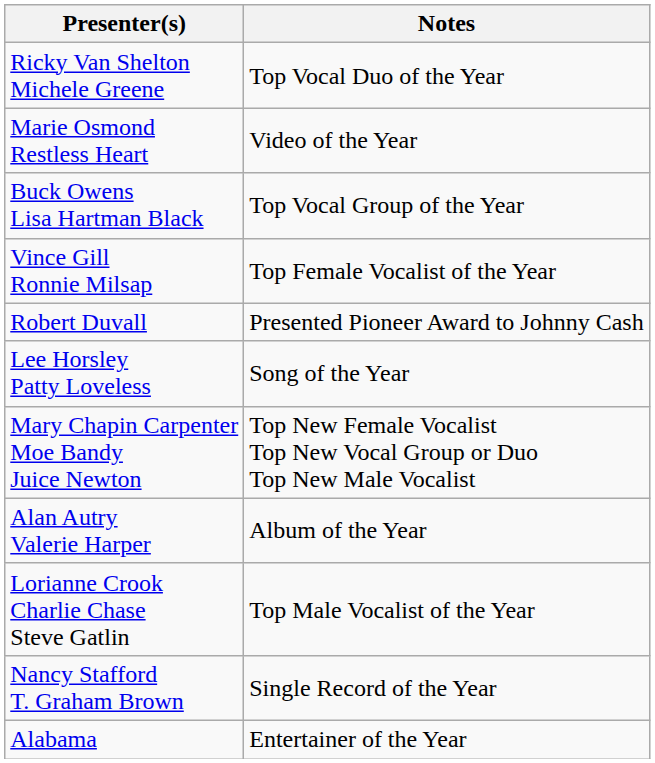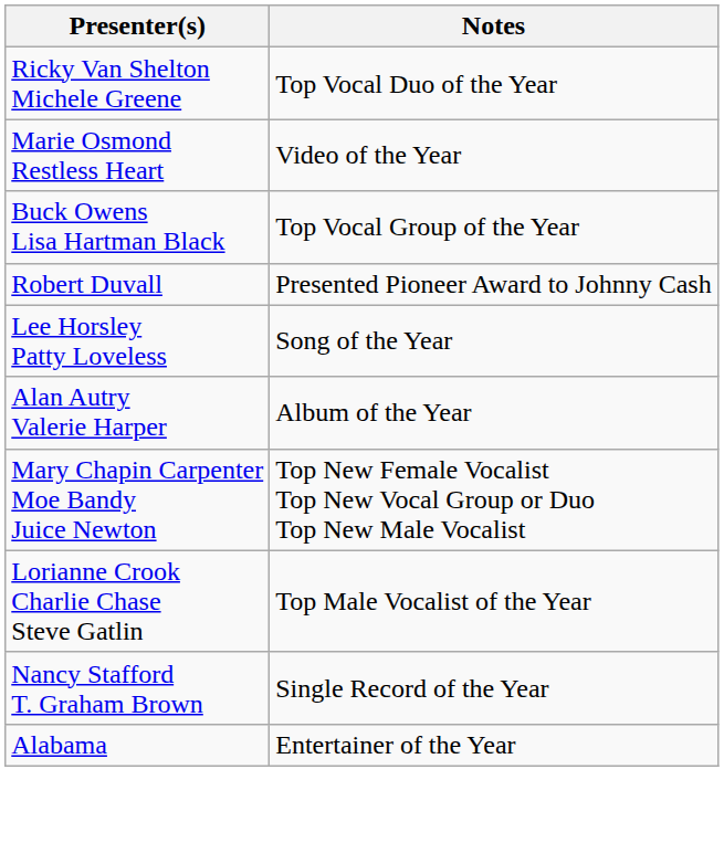 <table class="wikitable">
 <tr>
 <th>Presenter(s)</th>
 <th>Notes</th>
 </tr>
 <tr>
 <td><a href='#'>Ricky Van Shelton</a><br><a href='#'>Michele Greene</a></td>
 <td>Top Vocal Duo of the Year</td>
 </tr>
 <tr>
 <td><a href='#'>Marie Osmond</a><br><a href='#'>Restless Heart</a></td>
 <td>Video of the Year</td>
 </tr>
 <tr>
 <td><a href='#'>Buck Owens</a><br><a href='#'>Lisa Hartman Black</a></td>
 <td>Top Vocal Group of the Year</td>
 </tr>
 <tr>
-<td><a href='#'>Vince Gill</a><br><a href='#'>Ronnie Milsap</a></td>
-<td>Top Female Vocalist of the Year</td>
-</tr>
-<tr>
 <td><a href='#'>Robert Duvall</a></td>
 <td>Presented Pioneer Award to Johnny Cash</td>
 </tr>
 <tr>
 <td><a href='#'>Lee Horsley</a><br><a href='#'>Patty Loveless</a></td>
 <td>Song of the Year</td>
 </tr>
 <tr>
+<td><a href='#'>Alan Autry</a><br><a href='#'>Valerie Harper</a></td>
+<td>Album of the Year</td>
+</tr>
+<tr>
 <td><a href='#'>Mary Chapin Carpenter</a><br><a href='#'>Moe Bandy</a><br><a href='#'>Juice Newton</a></td>
 <td>Top New Female Vocalist<br>Top New Vocal Group or Duo<br>Top New Male Vocalist</td>
-</tr>
-<tr>
-<td><a href='#'>Alan Autry</a><br><a href='#'>Valerie Harper</a></td>
-<td>Album of the Year</td>
 </tr>
 <tr>
 <td><a href='#'>Lorianne Crook</a><br><a href='#'>Charlie Chase</a><br>Steve Gatlin</td>
 <td>Top Male Vocalist of the Year</td>
 </tr>
 <tr>
 <td><a href='#'>Nancy Stafford</a><br><a href='#'>T. Graham Brown</a></td>
 <td>Single Record of the Year</td>
 </tr>
 <tr>
 <td><a href='#'>Alabama</a></td>
 <td>Entertainer of the Year</td>
 </tr>
 </table>
